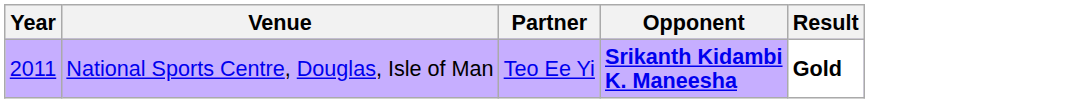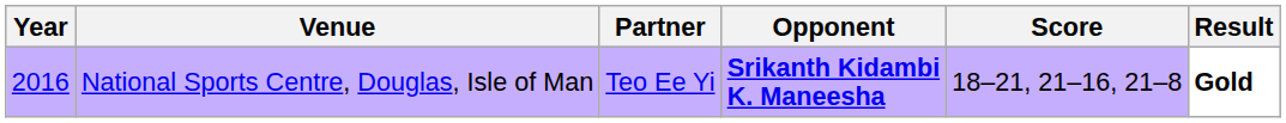 <table class="sortable wikitable" style="font-size: 90%;">
 <tr>
 <th>Year</th>
 <th>Venue</th>
 <th>Partner</th>
 <th>Opponent</th>
+<th>Score</th>
 <th>Result</th>
 </tr>
 <tr style="background:#C6AEFF">
-<td align="center"><a href='#'>2011</a></td>
+<td align="center"><a href='#'>2016</a></td>
 <td align="left"><a href='#'>National Sports Centre</a>, <a href='#'>Douglas</a>, Isle of Man</td>
 <td align="left"> <a href='#'>Teo Ee Yi</a></td>
 <td align="left"><strong> <a href='#'>Srikanth Kidambi</a><br> <a href='#'>K. Maneesha</a></strong></td>
+<td align="left">18–21, 21–16, 21–8</td>
 <td style="text-align:left; background:white"> <strong>Gold</strong></td>
 </tr>
 </table>
